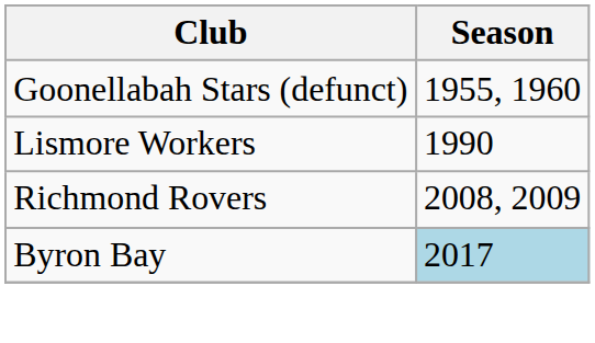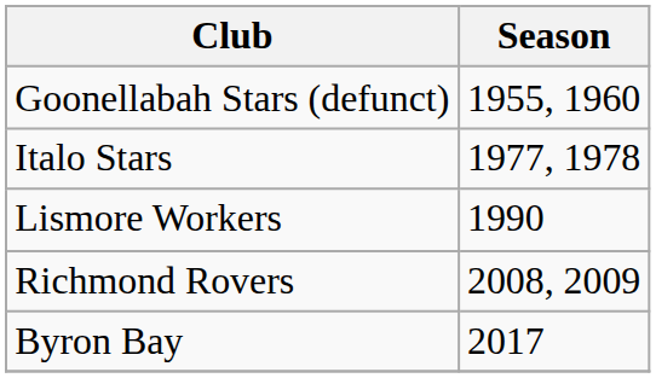 <table class="wikitable">
 <tr>
 <th>Club</th>
 <th>Season</th>
 </tr>
 <tr>
 <td>Goonellabah Stars (defunct)</td>
 <td>1955, 1960</td>
+</tr>
+<tr>
+<td>Italo Stars</td>
+<td>1977, 1978</td>
 </tr>
 <tr>
 <td>Lismore Workers</td>
 <td>1990</td>
 </tr>
 <tr>
 <td>Richmond Rovers</td>
 <td>2008, 2009</td>
 </tr>
 <tr>
 <td>Byron Bay</td>
-<td style="background: lightblue;">2017</td>
+<td>2017</td>
 </tr>
 <tr>
 </tr>
 </table>
